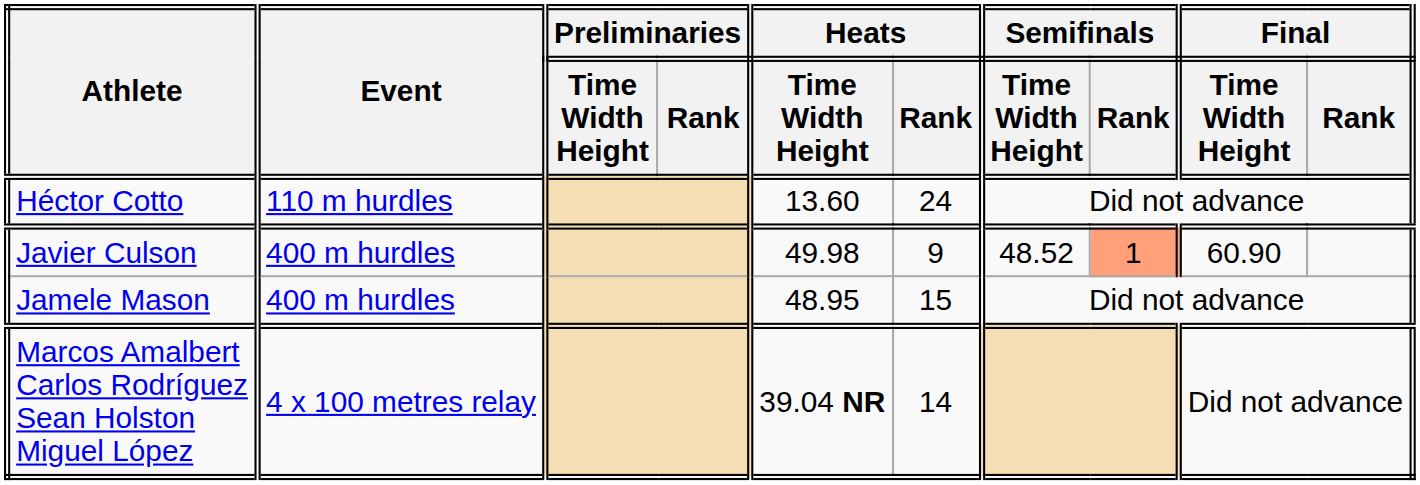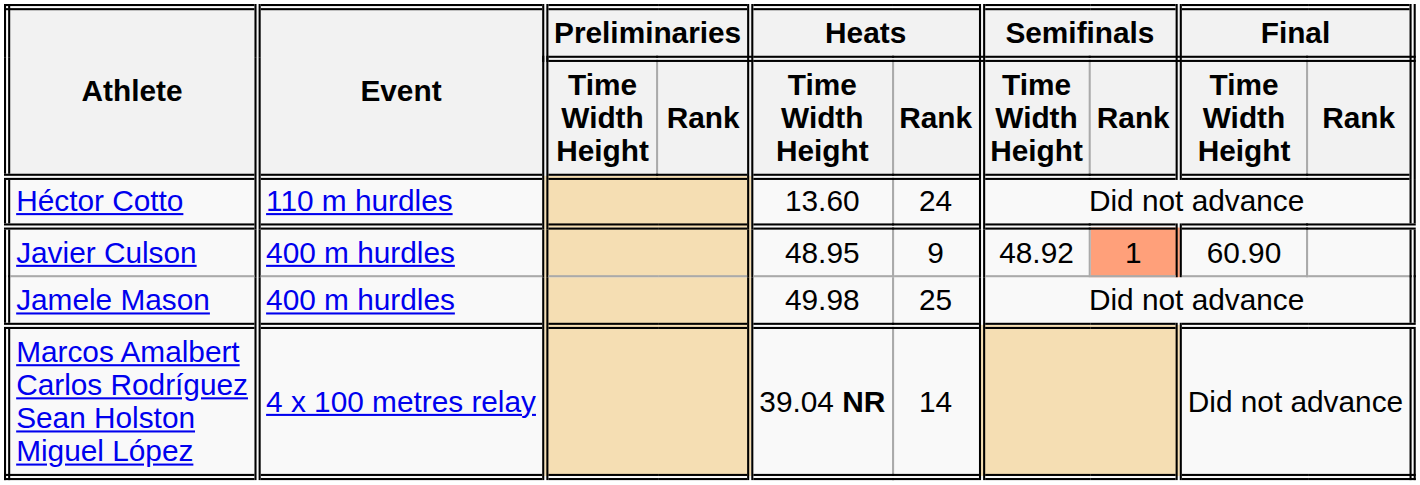 <table class=wikitable style="font-size:90%; border: double;">
 <tr>
 <th rowspan="2" style="border-right:double">Athlete</th>
 <th rowspan="2" style="border-right:double">Event</th>
 <th colspan="2" style="border-right:double; border-bottom:double;">Preliminaries</th>
 <th colspan="2" style="border-right:double; border-bottom:double;">Heats</th>
 <th colspan="2" style="border-right:double; border-bottom:double;">Semifinals</th>
 <th colspan="2" style="border-right:double; border-bottom:double;">Final</th>
 </tr>
 <tr>
 <th>Time<br>Width<br>Height</th>
 <th style="border-right:double">Rank</th>
 <th>Time<br>Width<br>Height</th>
 <th style="border-right:double">Rank</th>
 <th>Time<br>Width<br>Height</th>
 <th style="border-right:double">Rank</th>
 <th>Time<br>Width<br>Height</th>
 <th style="border-right:double">Rank</th>
 </tr>
 <tr style="border-top: double;">
 <td style="border-right:double"><a href='#'>Héctor Cotto</a></td>
 <td style="border-right:double"><a href='#'>110 m hurdles</a></td>
 <td style="border-right:double" colspan= 2 bgcolor="wheat"></td>
 <td align=center>13.60</td>
 <td align=center style="border-right:double">24</td>
 <td colspan="4" align=center>Did not advance</td>
 </tr>
 <tr style="border-top: double;">
 <td style="border-right:double"><a href='#'>Javier Culson</a></td>
 <td style="border-right:double"><a href='#'>400 m hurdles</a></td>
 <td style="border-right:double" colspan= 2 bgcolor="wheat"></td>
-<td align=center>49.98</td>
+<td align=center>48.95</td>
 <td align=center style="border-right:double">9</td>
-<td align=center>48.52</td>
+<td align=center>48.92</td>
 <td align=center style="background: lightsalmon; border-right:double">1</td>
 <td align=center>60.90</td>
 <td align=center></td>
 </tr>
 <tr>
 <td style="border-right:double"><a href='#'>Jamele Mason</a></td>
 <td style="border-right:double"><a href='#'>400 m hurdles</a></td>
 <td style="border-right:double" colspan= 2 bgcolor="wheat"></td>
-<td align=center>48.95</td>
-<td align=center style="border-right:double">15</td>
+<td align=center>49.98</td>
+<td align=center style="border-right:double">25</td>
 <td colspan="4" align=center>Did not advance</td>
 </tr>
 <tr style="border-top: double;">
 <td style="border-right:double"><a href='#'>Marcos Amalbert</a><br><a href='#'>Carlos Rodríguez</a><br><a href='#'>Sean Holston</a><br><a href='#'>Miguel López</a><br></td>
 <td style="border-right:double"><a href='#'>4 x 100 metres relay</a></td>
 <td style="border-right:double" colspan= 2 bgcolor="wheat"></td>
 <td align=center>39.04 <strong>NR</strong></td>
 <td align=center style="border-right:double">14</td>
 <td style="border-right:double" colspan= 2 bgcolor="wheat"></td>
 <td colspan="2" align=center>Did not advance</td>
 </tr>
 </table>
